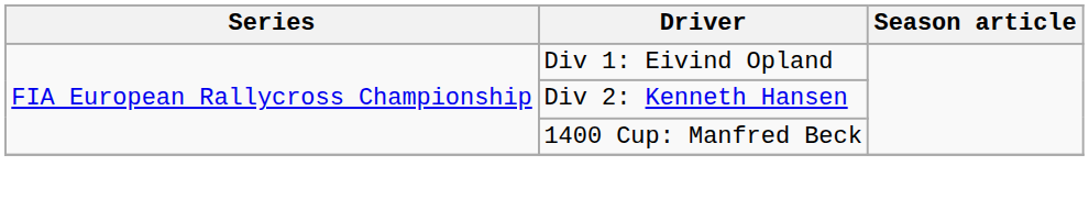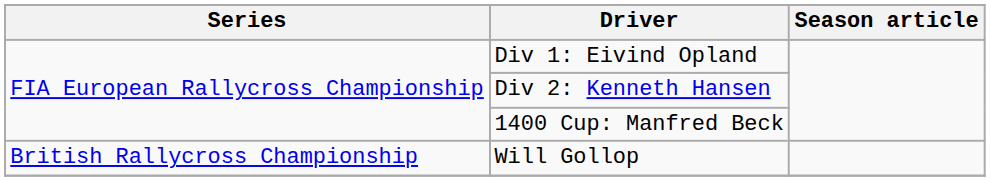 <table class="wikitable" style="font-size: 87%;">
 <tr>
 <th>Series</th>
 <th>Driver</th>
 <th>Season article</th>
 </tr>
 <tr>
 <td rowspan=3><a href='#'>FIA European Rallycross Championship</a></td>
 <td>Div 1:  Eivind Opland</td>
 <td rowspan=3></td>
 </tr>
 <tr>
 <td>Div 2:  <a href='#'>Kenneth Hansen</a></td>
 </tr>
 <tr>
 <td>1400 Cup:  Manfred Beck</td>
 </tr>
 <tr>
+<td><a href='#'>British Rallycross Championship</a></td>
+<td> Will Gollop</td>
+<td></td>
+</tr>
+<tr>
 </tr>
 </table>
